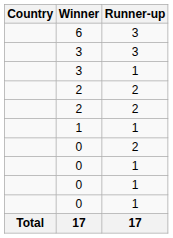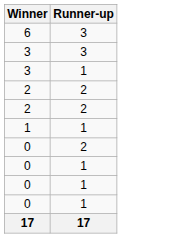 <table class="wikitable sortable" style="text-align:center">
 <tr>
-<th>Country</th>
 <th>Winner</th>
 <th>Runner-up</th>
 </tr>
 <tr>
-<td align=left></td>
 <td>6</td>
 <td>3</td>
 </tr>
 <tr>
-<td align=left></td>
 <td>3</td>
 <td>3</td>
 </tr>
 <tr>
-<td align=left></td>
 <td>3</td>
 <td>1</td>
 </tr>
 <tr>
-<td align=left></td>
 <td>2</td>
 <td>2</td>
 </tr>
 <tr>
-<td align=left></td>
 <td>2</td>
 <td>2</td>
 </tr>
 <tr>
-<td align=left></td>
 <td>1</td>
 <td>1</td>
 </tr>
 <tr>
-<td align=left></td>
 <td>0</td>
 <td>2</td>
 </tr>
 <tr>
-<td align=left></td>
 <td>0</td>
 <td>1</td>
 </tr>
 <tr>
-<td align=left></td>
 <td>0</td>
 <td>1</td>
 </tr>
 <tr>
-<td align=left></td>
 <td>0</td>
 <td>1</td>
 </tr>
 <tr>
-<th>Total</th>
 <th>17</th>
 <th>17</th>
 </tr>
 </table>
